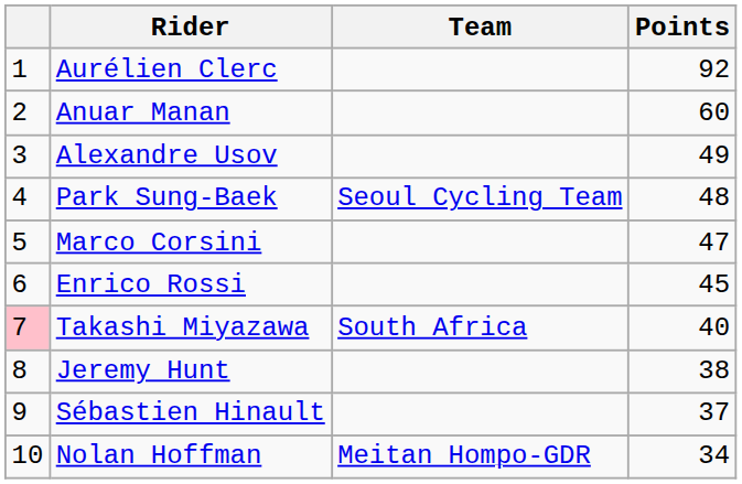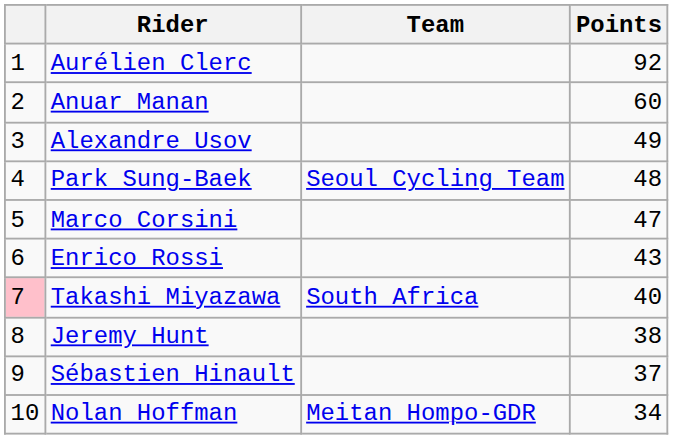 <table class="wikitable">
 <tr>
 <th></th>
 <th>Rider</th>
 <th>Team</th>
 <th>Points</th>
 </tr>
 <tr>
 <td>1</td>
 <td> <a href='#'>Aurélien Clerc</a> </td>
 <td></td>
 <td align=right>92</td>
 </tr>
 <tr>
 <td>2</td>
 <td> <a href='#'>Anuar Manan</a></td>
 <td></td>
 <td align=right>60</td>
 </tr>
 <tr>
 <td>3</td>
 <td> <a href='#'>Alexandre Usov</a></td>
 <td></td>
 <td align=right>49</td>
 </tr>
 <tr>
 <td>4</td>
 <td> <a href='#'>Park Sung-Baek</a></td>
 <td><a href='#'>Seoul Cycling Team</a></td>
 <td align=right>48</td>
 </tr>
 <tr>
 <td>5</td>
 <td> <a href='#'>Marco Corsini</a></td>
 <td></td>
 <td align=right>47</td>
 </tr>
 <tr>
 <td>6</td>
 <td> <a href='#'>Enrico Rossi</a></td>
 <td></td>
-<td align=right>45</td>
+<td align=right>43</td>
 </tr>
 <tr>
 <td style="background: pink;">7</td>
 <td> <a href='#'>Takashi Miyazawa</a></td>
 <td><a href='#'>South Africa</a></td>
 <td align=right>40</td>
 </tr>
 <tr>
 <td>8</td>
 <td> <a href='#'>Jeremy Hunt</a></td>
 <td></td>
 <td align=right>38</td>
 </tr>
 <tr>
 <td>9</td>
 <td> <a href='#'>Sébastien Hinault</a></td>
 <td></td>
 <td align=right>37</td>
 </tr>
 <tr>
 <td>10</td>
 <td> <a href='#'>Nolan Hoffman</a></td>
 <td><a href='#'>Meitan Hompo-GDR</a></td>
 <td align=right>34</td>
 </tr>
 </table>
